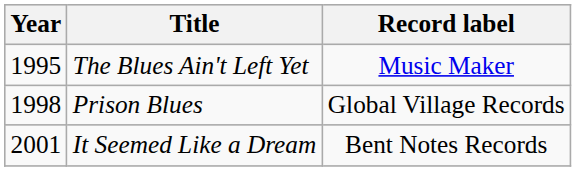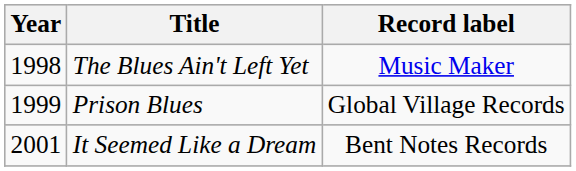 <table class="wikitable sortable">
 <tr>
 <th>Year</th>
 <th>Title</th>
 <th>Record label</th>
 </tr>
 <tr>
-<td>1995</td>
+<td>1998</td>
 <td><em>The Blues Ain't Left Yet</em></td>
 <td style="text-align:center;"><a href='#'>Music Maker</a></td>
 </tr>
 <tr>
-<td>1998</td>
+<td>1999</td>
 <td><em>Prison Blues</em></td>
 <td style="text-align:center;">Global Village Records</td>
 </tr>
 <tr>
 <td>2001</td>
 <td><em>It Seemed Like a Dream</em></td>
 <td style="text-align:center;">Bent Notes Records</td>
 </tr>
 </table>
